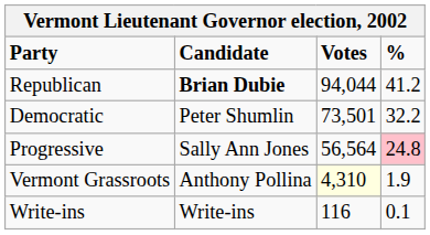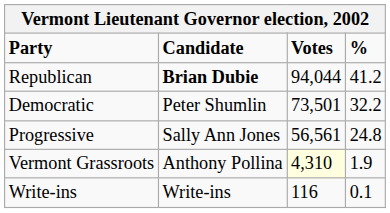 <table class="wikitable">
 <tr>
 <th colspan="4">Vermont Lieutenant Governor election, 2002</th>
 </tr>
 <tr>
 <td><strong>Party</strong></td>
 <td><strong>Candidate</strong></td>
 <td><strong>Votes</strong></td>
 <td><strong>%</strong></td>
 </tr>
 <tr>
 <td>Republican</td>
 <td><strong>Brian Dubie</strong></td>
 <td>94,044</td>
 <td>41.2</td>
 </tr>
 <tr>
 <td>Democratic</td>
 <td>Peter Shumlin</td>
 <td>73,501</td>
 <td>32.2</td>
 </tr>
 <tr>
 <td>Progressive</td>
 <td>Sally Ann Jones</td>
-<td>56,564</td>
-<td style="background: pink;">24.8</td>
+<td>56,561</td>
+<td>24.8</td>
 </tr>
 <tr>
 <td>Vermont Grassroots</td>
 <td>Anthony Pollina</td>
 <td style="background: lightyellow;">4,310</td>
 <td>1.9</td>
 </tr>
 <tr>
 <td>Write-ins</td>
 <td>Write-ins</td>
 <td>116</td>
 <td>0.1</td>
 </tr>
 </table>
